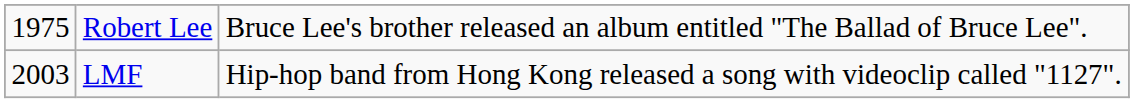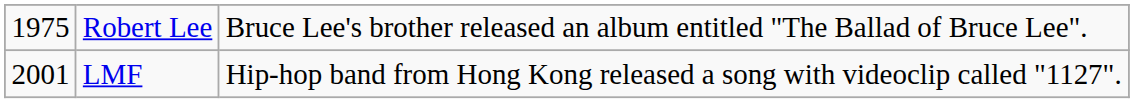 <table class="wikitable">
 <tr>
 <td>1975</td>
 <td><a href='#'>Robert Lee</a></td>
 <td>Bruce Lee's brother released an album entitled "The Ballad of Bruce Lee".</td>
 </tr>
 <tr>
-<td>2003</td>
+<td>2001</td>
 <td><a href='#'>LMF</a></td>
 <td>Hip-hop band from Hong Kong released a song with videoclip called "1127".</td>
 </tr>
 </table>
